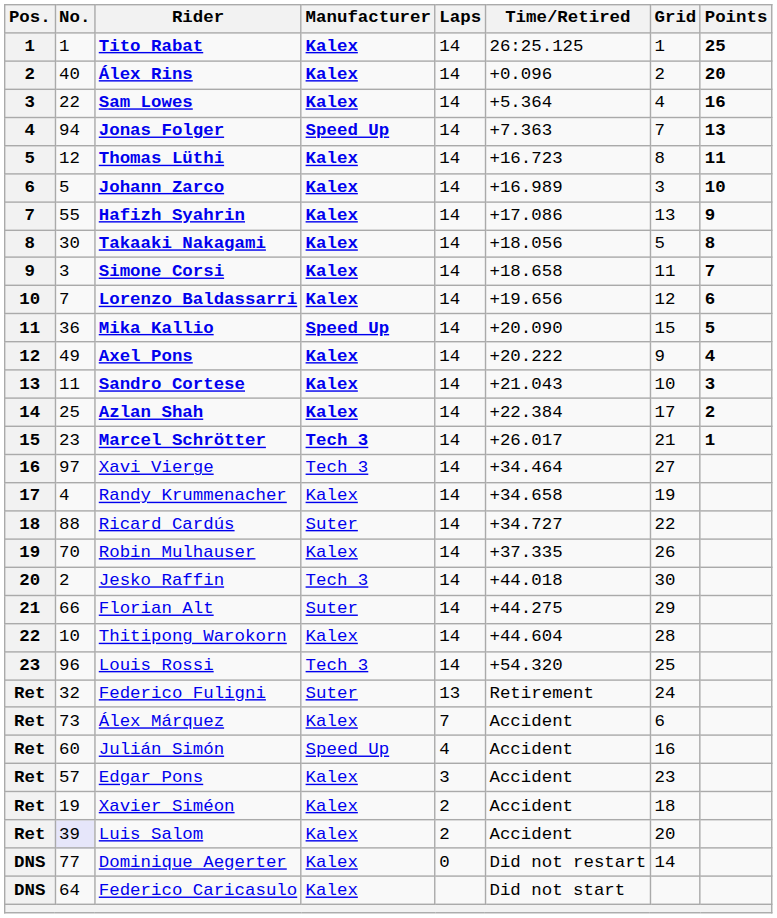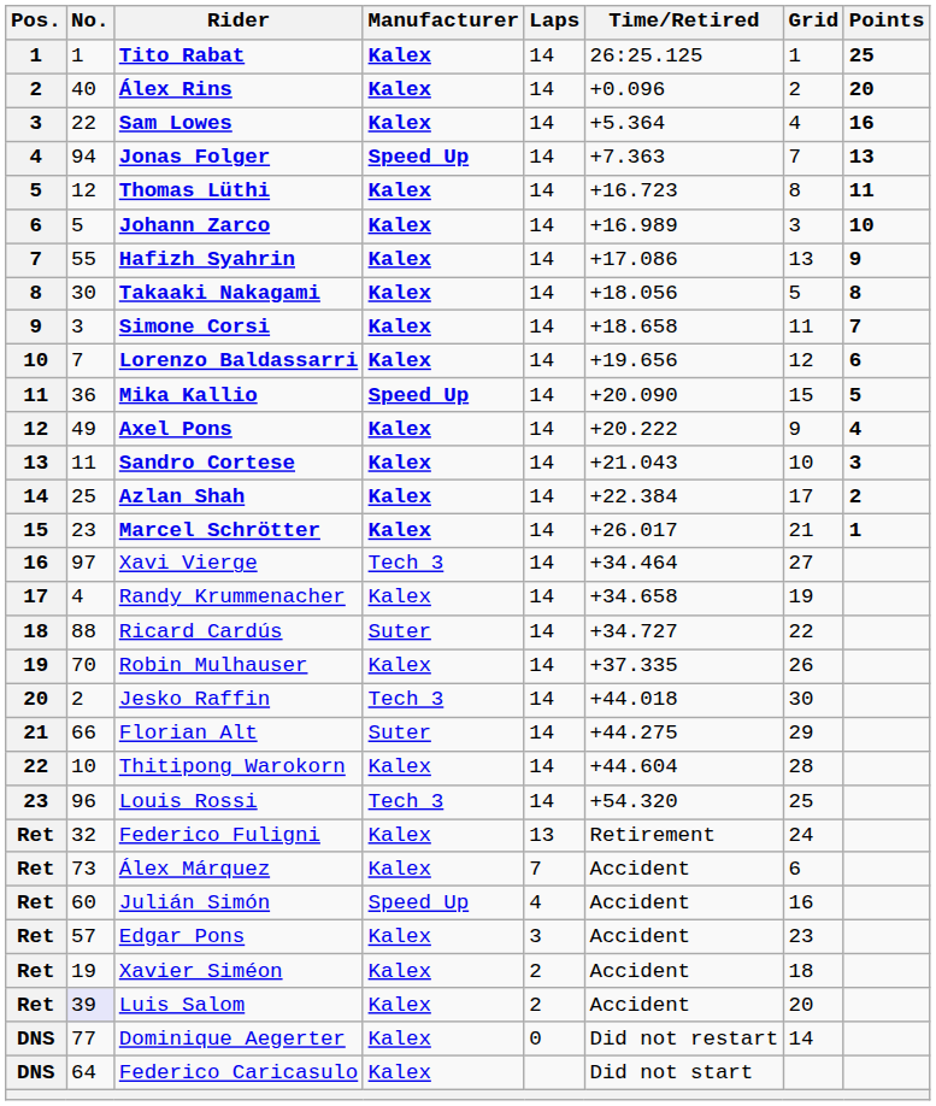 <table class="wikitable" style="font-size: 95%;">
 <tr>
 <th>Pos.</th>
 <th>No.</th>
 <th>Rider</th>
 <th>Manufacturer</th>
 <th>Laps</th>
 <th>Time/Retired</th>
 <th>Grid</th>
 <th>Points</th>
 </tr>
 <tr>
 <th>1</th>
 <td>1</td>
 <td> <strong><a href='#'>Tito Rabat</a></strong></td>
 <td><strong><a href='#'>Kalex</a></strong></td>
 <td>14</td>
 <td>26:25.125</td>
 <td>1</td>
 <td><strong>25</strong></td>
 </tr>
 <tr>
 <th>2</th>
 <td>40</td>
 <td> <strong><a href='#'>Álex Rins</a></strong></td>
 <td><strong><a href='#'>Kalex</a></strong></td>
 <td>14</td>
 <td>+0.096</td>
 <td>2</td>
 <td><strong>20</strong></td>
 </tr>
 <tr>
 <th>3</th>
 <td>22</td>
 <td> <strong><a href='#'>Sam Lowes</a></strong></td>
 <td><strong><a href='#'>Kalex</a></strong></td>
 <td>14</td>
 <td>+5.364</td>
 <td>4</td>
 <td><strong>16</strong></td>
 </tr>
 <tr>
 <th>4</th>
 <td>94</td>
 <td> <strong><a href='#'>Jonas Folger</a></strong></td>
 <td><strong><a href='#'>Speed Up</a></strong></td>
 <td>14</td>
 <td>+7.363</td>
 <td>7</td>
 <td><strong>13</strong></td>
 </tr>
 <tr>
 <th>5</th>
 <td>12</td>
 <td> <strong><a href='#'>Thomas Lüthi</a></strong></td>
 <td><strong><a href='#'>Kalex</a></strong></td>
 <td>14</td>
 <td>+16.723</td>
 <td>8</td>
 <td><strong>11</strong></td>
 </tr>
 <tr>
 <th>6</th>
 <td>5</td>
 <td> <strong><a href='#'>Johann Zarco</a></strong></td>
 <td><strong><a href='#'>Kalex</a></strong></td>
 <td>14</td>
 <td>+16.989</td>
 <td>3</td>
 <td><strong>10</strong></td>
 </tr>
 <tr>
 <th>7</th>
 <td>55</td>
 <td> <strong><a href='#'>Hafizh Syahrin</a></strong></td>
 <td><strong><a href='#'>Kalex</a></strong></td>
 <td>14</td>
 <td>+17.086</td>
 <td>13</td>
 <td><strong>9</strong></td>
 </tr>
 <tr>
 <th>8</th>
 <td>30</td>
 <td> <strong><a href='#'>Takaaki Nakagami</a></strong></td>
 <td><strong><a href='#'>Kalex</a></strong></td>
 <td>14</td>
 <td>+18.056</td>
 <td>5</td>
 <td><strong>8</strong></td>
 </tr>
 <tr>
 <th>9</th>
 <td>3</td>
 <td> <strong><a href='#'>Simone Corsi</a></strong></td>
 <td><strong><a href='#'>Kalex</a></strong></td>
 <td>14</td>
 <td>+18.658</td>
 <td>11</td>
 <td><strong>7</strong></td>
 </tr>
 <tr>
 <th>10</th>
 <td>7</td>
 <td> <strong><a href='#'>Lorenzo Baldassarri</a></strong></td>
 <td><strong><a href='#'>Kalex</a></strong></td>
 <td>14</td>
 <td>+19.656</td>
 <td>12</td>
 <td><strong>6</strong></td>
 </tr>
 <tr>
 <th>11</th>
 <td>36</td>
 <td> <strong><a href='#'>Mika Kallio</a></strong></td>
 <td><strong><a href='#'>Speed Up</a></strong></td>
 <td>14</td>
 <td>+20.090</td>
 <td>15</td>
 <td><strong>5</strong></td>
 </tr>
 <tr>
 <th>12</th>
 <td>49</td>
 <td> <strong><a href='#'>Axel Pons</a></strong></td>
 <td><strong><a href='#'>Kalex</a></strong></td>
 <td>14</td>
 <td>+20.222</td>
 <td>9</td>
 <td><strong>4</strong></td>
 </tr>
 <tr>
 <th>13</th>
 <td>11</td>
 <td> <strong><a href='#'>Sandro Cortese</a></strong></td>
 <td><strong><a href='#'>Kalex</a></strong></td>
 <td>14</td>
 <td>+21.043</td>
 <td>10</td>
 <td><strong>3</strong></td>
 </tr>
 <tr>
 <th>14</th>
 <td>25</td>
 <td> <strong><a href='#'>Azlan Shah</a></strong></td>
 <td><strong><a href='#'>Kalex</a></strong></td>
 <td>14</td>
 <td>+22.384</td>
 <td>17</td>
 <td><strong>2</strong></td>
 </tr>
 <tr>
 <th>15</th>
 <td>23</td>
 <td> <strong><a href='#'>Marcel Schrötter</a></strong></td>
-<td><strong><a href='#'>Tech 3</a></strong></td>
+<td><strong><a href='#'>Kalex</a></strong></td>
 <td>14</td>
 <td>+26.017</td>
 <td>21</td>
 <td><strong>1</strong></td>
 </tr>
 <tr>
 <th>16</th>
 <td>97</td>
 <td> <a href='#'>Xavi Vierge</a></td>
 <td><a href='#'>Tech 3</a></td>
 <td>14</td>
 <td>+34.464</td>
 <td>27</td>
 <td></td>
 </tr>
 <tr>
 <th>17</th>
 <td>4</td>
 <td> <a href='#'>Randy Krummenacher</a></td>
 <td><a href='#'>Kalex</a></td>
 <td>14</td>
 <td>+34.658</td>
 <td>19</td>
 <td></td>
 </tr>
 <tr>
 <th>18</th>
 <td>88</td>
 <td> <a href='#'>Ricard Cardús</a></td>
 <td><a href='#'>Suter</a></td>
 <td>14</td>
 <td>+34.727</td>
 <td>22</td>
 <td></td>
 </tr>
 <tr>
 <th>19</th>
 <td>70</td>
 <td> <a href='#'>Robin Mulhauser</a></td>
 <td><a href='#'>Kalex</a></td>
 <td>14</td>
 <td>+37.335</td>
 <td>26</td>
 <td></td>
 </tr>
 <tr>
 <th>20</th>
 <td>2</td>
 <td> <a href='#'>Jesko Raffin</a></td>
 <td><a href='#'>Tech 3</a></td>
 <td>14</td>
 <td>+44.018</td>
 <td>30</td>
 <td></td>
 </tr>
 <tr>
 <th>21</th>
 <td>66</td>
 <td> <a href='#'>Florian Alt</a></td>
 <td><a href='#'>Suter</a></td>
 <td>14</td>
 <td>+44.275</td>
 <td>29</td>
 <td></td>
 </tr>
 <tr>
 <th>22</th>
 <td>10</td>
 <td> <a href='#'>Thitipong Warokorn</a></td>
 <td><a href='#'>Kalex</a></td>
 <td>14</td>
 <td>+44.604</td>
 <td>28</td>
 <td></td>
 </tr>
 <tr>
 <th>23</th>
 <td>96</td>
 <td> <a href='#'>Louis Rossi</a></td>
 <td><a href='#'>Tech 3</a></td>
 <td>14</td>
 <td>+54.320</td>
 <td>25</td>
 <td></td>
 </tr>
 <tr>
 <th>Ret</th>
 <td>32</td>
 <td> <a href='#'>Federico Fuligni</a></td>
-<td><a href='#'>Suter</a></td>
+<td><a href='#'>Kalex</a></td>
 <td>13</td>
 <td>Retirement</td>
 <td>24</td>
 <td></td>
 </tr>
 <tr>
 <th>Ret</th>
 <td>73</td>
 <td> <a href='#'>Álex Márquez</a></td>
 <td><a href='#'>Kalex</a></td>
 <td>7</td>
 <td>Accident</td>
 <td>6</td>
 <td></td>
 </tr>
 <tr>
 <th>Ret</th>
 <td>60</td>
 <td> <a href='#'>Julián Simón</a></td>
 <td><a href='#'>Speed Up</a></td>
 <td>4</td>
 <td>Accident</td>
 <td>16</td>
 <td></td>
 </tr>
 <tr>
 <th>Ret</th>
 <td>57</td>
 <td> <a href='#'>Edgar Pons</a></td>
 <td><a href='#'>Kalex</a></td>
 <td>3</td>
 <td>Accident</td>
 <td>23</td>
 <td></td>
 </tr>
 <tr>
 <th>Ret</th>
 <td>19</td>
 <td> <a href='#'>Xavier Siméon</a></td>
 <td><a href='#'>Kalex</a></td>
 <td>2</td>
 <td>Accident</td>
 <td>18</td>
 <td></td>
 </tr>
 <tr>
 <th>Ret</th>
 <td style="background: lavender;">39</td>
 <td> <a href='#'>Luis Salom</a></td>
 <td><a href='#'>Kalex</a></td>
 <td>2</td>
 <td>Accident</td>
 <td>20</td>
 <td></td>
 </tr>
 <tr>
 <th>DNS</th>
 <td>77</td>
 <td> <a href='#'>Dominique Aegerter</a></td>
 <td><a href='#'>Kalex</a></td>
 <td>0</td>
 <td>Did not restart</td>
 <td>14</td>
 <td></td>
 </tr>
 <tr>
 <th>DNS</th>
 <td>64</td>
 <td> <a href='#'>Federico Caricasulo</a></td>
 <td><a href='#'>Kalex</a></td>
 <td></td>
 <td>Did not start</td>
 <td></td>
 <td></td>
 </tr>
 <tr>
 <th colspan=8></th>
 </tr>
 </table>
